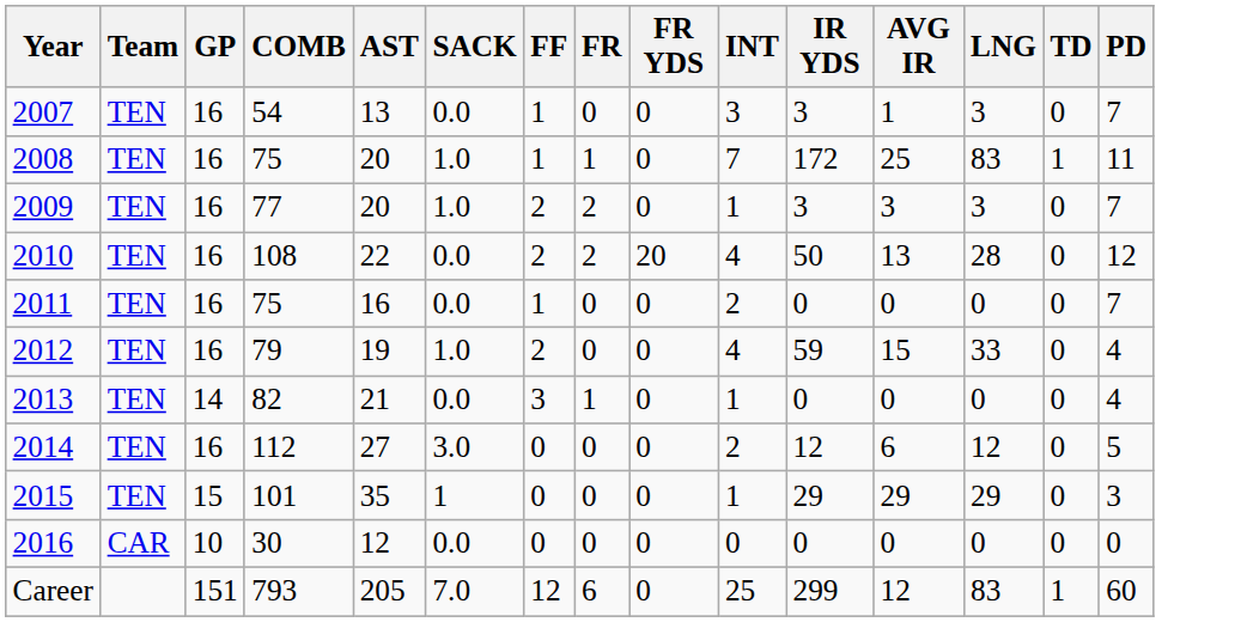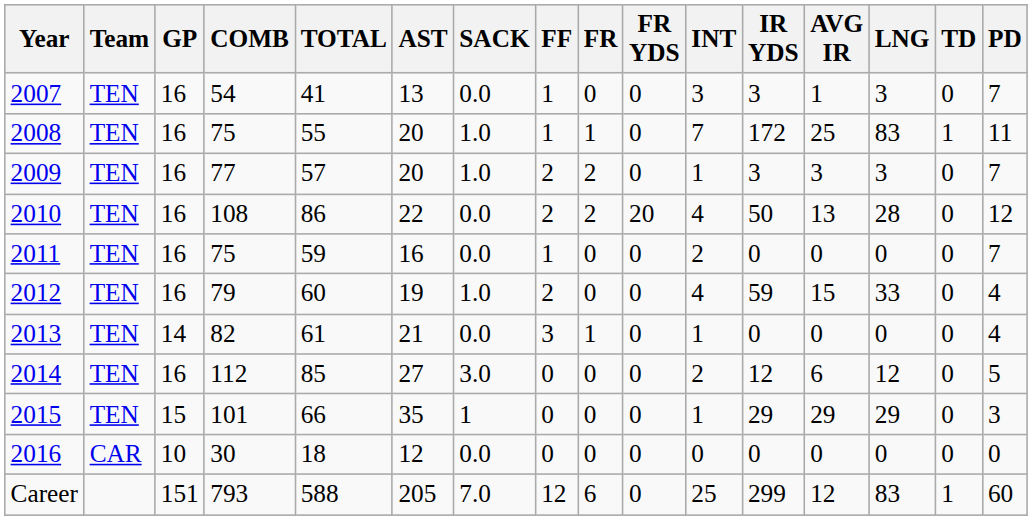 <table class="wikitable">
 <tr>
 <th>Year</th>
 <th>Team</th>
 <th>GP</th>
 <th>COMB</th>
+<th>TOTAL</th>
 <th>AST</th>
 <th>SACK</th>
 <th>FF</th>
 <th>FR</th>
 <th>FR YDS</th>
 <th>INT</th>
 <th>IR YDS</th>
 <th>AVG IR</th>
 <th>LNG</th>
 <th>TD</th>
 <th>PD</th>
 </tr>
 <tr>
 <td><a href='#'>2007</a></td>
 <td><a href='#'>TEN</a></td>
 <td>16</td>
 <td>54</td>
+<td>41</td>
 <td>13</td>
 <td>0.0</td>
 <td>1</td>
 <td>0</td>
 <td>0</td>
 <td>3</td>
 <td>3</td>
 <td>1</td>
 <td>3</td>
 <td>0</td>
 <td>7</td>
 </tr>
 <tr>
 <td><a href='#'>2008</a></td>
 <td><a href='#'>TEN</a></td>
 <td>16</td>
 <td>75</td>
+<td>55</td>
 <td>20</td>
 <td>1.0</td>
 <td>1</td>
 <td>1</td>
 <td>0</td>
 <td>7</td>
 <td>172</td>
 <td>25</td>
 <td>83</td>
 <td>1</td>
 <td>11</td>
 </tr>
 <tr>
 <td><a href='#'>2009</a></td>
 <td><a href='#'>TEN</a></td>
 <td>16</td>
 <td>77</td>
+<td>57</td>
 <td>20</td>
 <td>1.0</td>
 <td>2</td>
 <td>2</td>
 <td>0</td>
 <td>1</td>
 <td>3</td>
 <td>3</td>
 <td>3</td>
 <td>0</td>
 <td>7</td>
 </tr>
 <tr>
 <td><a href='#'>2010</a></td>
 <td><a href='#'>TEN</a></td>
 <td>16</td>
 <td>108</td>
+<td>86</td>
 <td>22</td>
 <td>0.0</td>
 <td>2</td>
 <td>2</td>
 <td>20</td>
 <td>4</td>
 <td>50</td>
 <td>13</td>
 <td>28</td>
 <td>0</td>
 <td>12</td>
 </tr>
 <tr>
 <td><a href='#'>2011</a></td>
 <td><a href='#'>TEN</a></td>
 <td>16</td>
 <td>75</td>
+<td>59</td>
 <td>16</td>
 <td>0.0</td>
 <td>1</td>
 <td>0</td>
 <td>0</td>
 <td>2</td>
 <td>0</td>
 <td>0</td>
 <td>0</td>
 <td>0</td>
 <td>7</td>
 </tr>
 <tr>
 <td><a href='#'>2012</a></td>
 <td><a href='#'>TEN</a></td>
 <td>16</td>
 <td>79</td>
+<td>60</td>
 <td>19</td>
 <td>1.0</td>
 <td>2</td>
 <td>0</td>
 <td>0</td>
 <td>4</td>
 <td>59</td>
 <td>15</td>
 <td>33</td>
 <td>0</td>
 <td>4</td>
 </tr>
 <tr>
 <td><a href='#'>2013</a></td>
 <td><a href='#'>TEN</a></td>
 <td>14</td>
 <td>82</td>
+<td>61</td>
 <td>21</td>
 <td>0.0</td>
 <td>3</td>
 <td>1</td>
 <td>0</td>
 <td>1</td>
 <td>0</td>
 <td>0</td>
 <td>0</td>
 <td>0</td>
 <td>4</td>
 </tr>
 <tr>
 <td><a href='#'>2014</a></td>
 <td><a href='#'>TEN</a></td>
 <td>16</td>
 <td>112</td>
+<td>85</td>
 <td>27</td>
 <td>3.0</td>
 <td>0</td>
 <td>0</td>
 <td>0</td>
 <td>2</td>
 <td>12</td>
 <td>6</td>
 <td>12</td>
 <td>0</td>
 <td>5</td>
 </tr>
 <tr>
 <td><a href='#'>2015</a></td>
 <td><a href='#'>TEN</a></td>
 <td>15</td>
 <td>101</td>
+<td>66</td>
 <td>35</td>
 <td>1</td>
 <td>0</td>
 <td>0</td>
 <td>0</td>
 <td>1</td>
 <td>29</td>
 <td>29</td>
 <td>29</td>
 <td>0</td>
 <td>3</td>
 </tr>
 <tr>
 <td><a href='#'>2016</a></td>
 <td><a href='#'>CAR</a></td>
 <td>10</td>
 <td>30</td>
+<td>18</td>
 <td>12</td>
 <td>0.0</td>
 <td>0</td>
 <td>0</td>
 <td>0</td>
 <td>0</td>
 <td>0</td>
 <td>0</td>
 <td>0</td>
 <td>0</td>
 <td>0</td>
 </tr>
 <tr>
 <td>Career</td>
 <td></td>
 <td>151</td>
 <td>793</td>
+<td>588</td>
 <td>205</td>
 <td>7.0</td>
 <td>12</td>
 <td>6</td>
 <td>0</td>
 <td>25</td>
 <td>299</td>
 <td>12</td>
 <td>83</td>
 <td>1</td>
 <td>60</td>
 </tr>
 </table>
